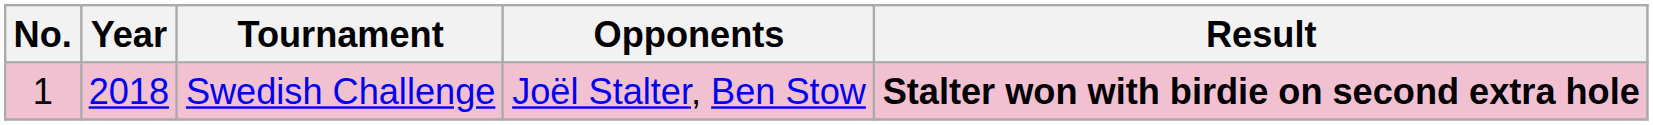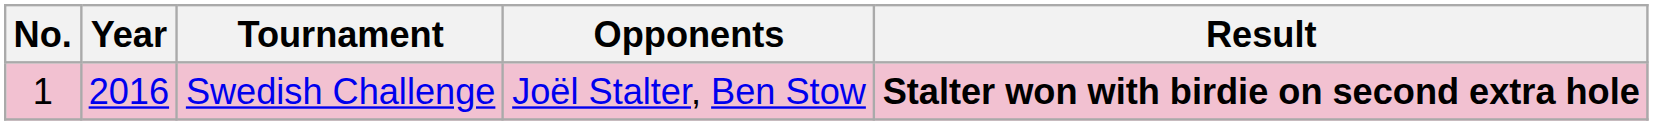 <table class="wikitable" style="font-size:95%;">
 <tr>
 <th>No.</th>
 <th>Year</th>
 <th>Tournament</th>
 <th>Opponents</th>
 <th>Result</th>
 </tr>
 <tr style="background:#F2C1D1;">
 <td align=center>1</td>
-<td><a href='#'>2018</a></td>
+<td><a href='#'>2016</a></td>
 <td><a href='#'>Swedish Challenge</a></td>
 <td> <a href='#'>Joël Stalter</a>,  <a href='#'>Ben Stow</a></td>
 <td><strong>Stalter won with birdie on second extra hole</strong></td>
 </tr>
 </table>
